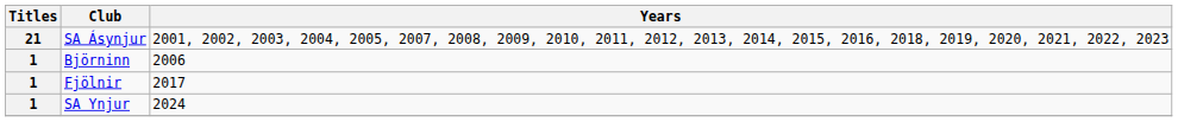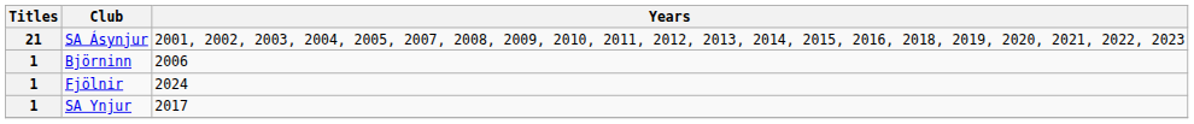 <table class="wikitable">
 <tr bgcolor=#ececec>
 <th>Titles</th>
 <th>Club</th>
 <th>Years</th>
 </tr>
 <tr>
 <th>21</th>
 <td><a href='#'>SA Ásynjur</a></td>
 <td>2001, 2002, 2003, 2004, 2005, 2007, 2008, 2009, 2010, 2011, 2012, 2013, 2014, 2015, 2016, 2018, 2019, 2020, 2021, 2022, 2023</td>
 </tr>
 <tr>
 <th>1</th>
 <td><a href='#'>Björninn</a></td>
 <td>2006</td>
 </tr>
 <tr>
 <th>1</th>
 <td><a href='#'>Fjölnir</a></td>
-<td>2017</td>
+<td>2024</td>
 </tr>
 <tr>
 <th>1</th>
 <td><a href='#'>SA Ynjur</a></td>
-<td>2024</td>
+<td>2017</td>
 </tr>
 <tr>
 </tr>
 </table>
